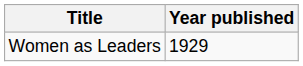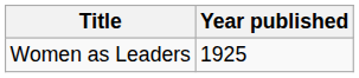 <table class="wikitable">
 <tr>
 <th>Title</th>
 <th>Year published</th>
 </tr>
 <tr>
 <td>Women as Leaders</td>
-<td>1929</td>
+<td>1925</td>
 </tr>
 </table>
